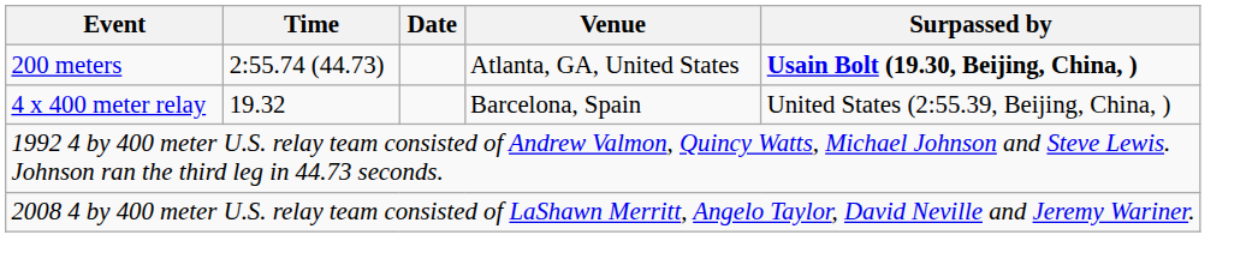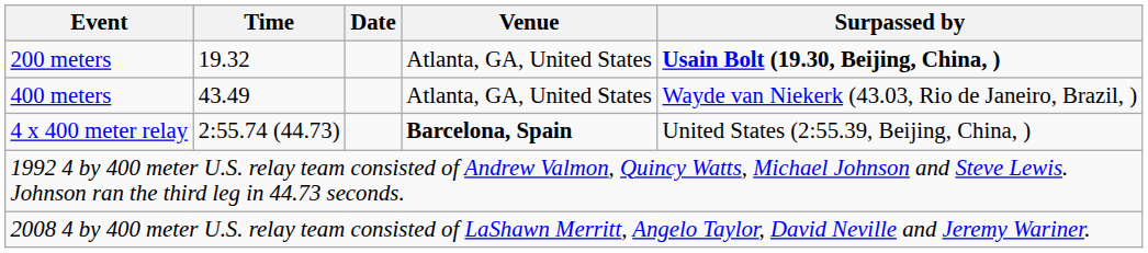 <table class="wikitable">
 <tr>
 <th>Event</th>
 <th>Time</th>
 <th>Date</th>
 <th>Venue</th>
 <th>Surpassed by</th>
 </tr>
 <tr>
 <td><a href='#'>200 meters</a></td>
-<td>2:55.74 (44.73)</td>
+<td>19.32</td>
 <td></td>
 <td>Atlanta, GA, United States</td>
 <td><strong><a href='#'>Usain Bolt</a> (19.30, Beijing, China, )</strong></td>
 </tr>
 <tr>
+<td><a href='#'>400 meters</a></td>
+<td>43.49</td>
+<td></td>
+<td>Atlanta, GA, United States</td>
+<td><a href='#'>Wayde van Niekerk</a> (43.03, Rio de Janeiro, Brazil, )</td>
+</tr>
+<tr>
 <td><a href='#'>4 x 400 meter relay</a></td>
-<td>19.32</td>
+<td>2:55.74 (44.73)</td>
 <td></td>
-<td>Barcelona, Spain</td>
+<td><strong>Barcelona, Spain</strong></td>
 <td>United States (2:55.39, Beijing, China, )</td>
 </tr>
 <tr>
 <td colspan=5><em>1992 4 by 400 meter U.S. relay team consisted of <a href='#'>Andrew Valmon</a>, <a href='#'>Quincy Watts</a>, <a href='#'>Michael Johnson</a> and <a href='#'>Steve Lewis</a>. <br> Johnson ran the third leg in 44.73 seconds.</em></td>
 </tr>
 <tr>
 <td colspan=5><em>2008 4 by 400 meter U.S. relay team consisted of <a href='#'>LaShawn Merritt</a>, <a href='#'>Angelo Taylor</a>, <a href='#'>David Neville</a> and <a href='#'>Jeremy Wariner</a>.</em></td>
 </tr>
 </table>
